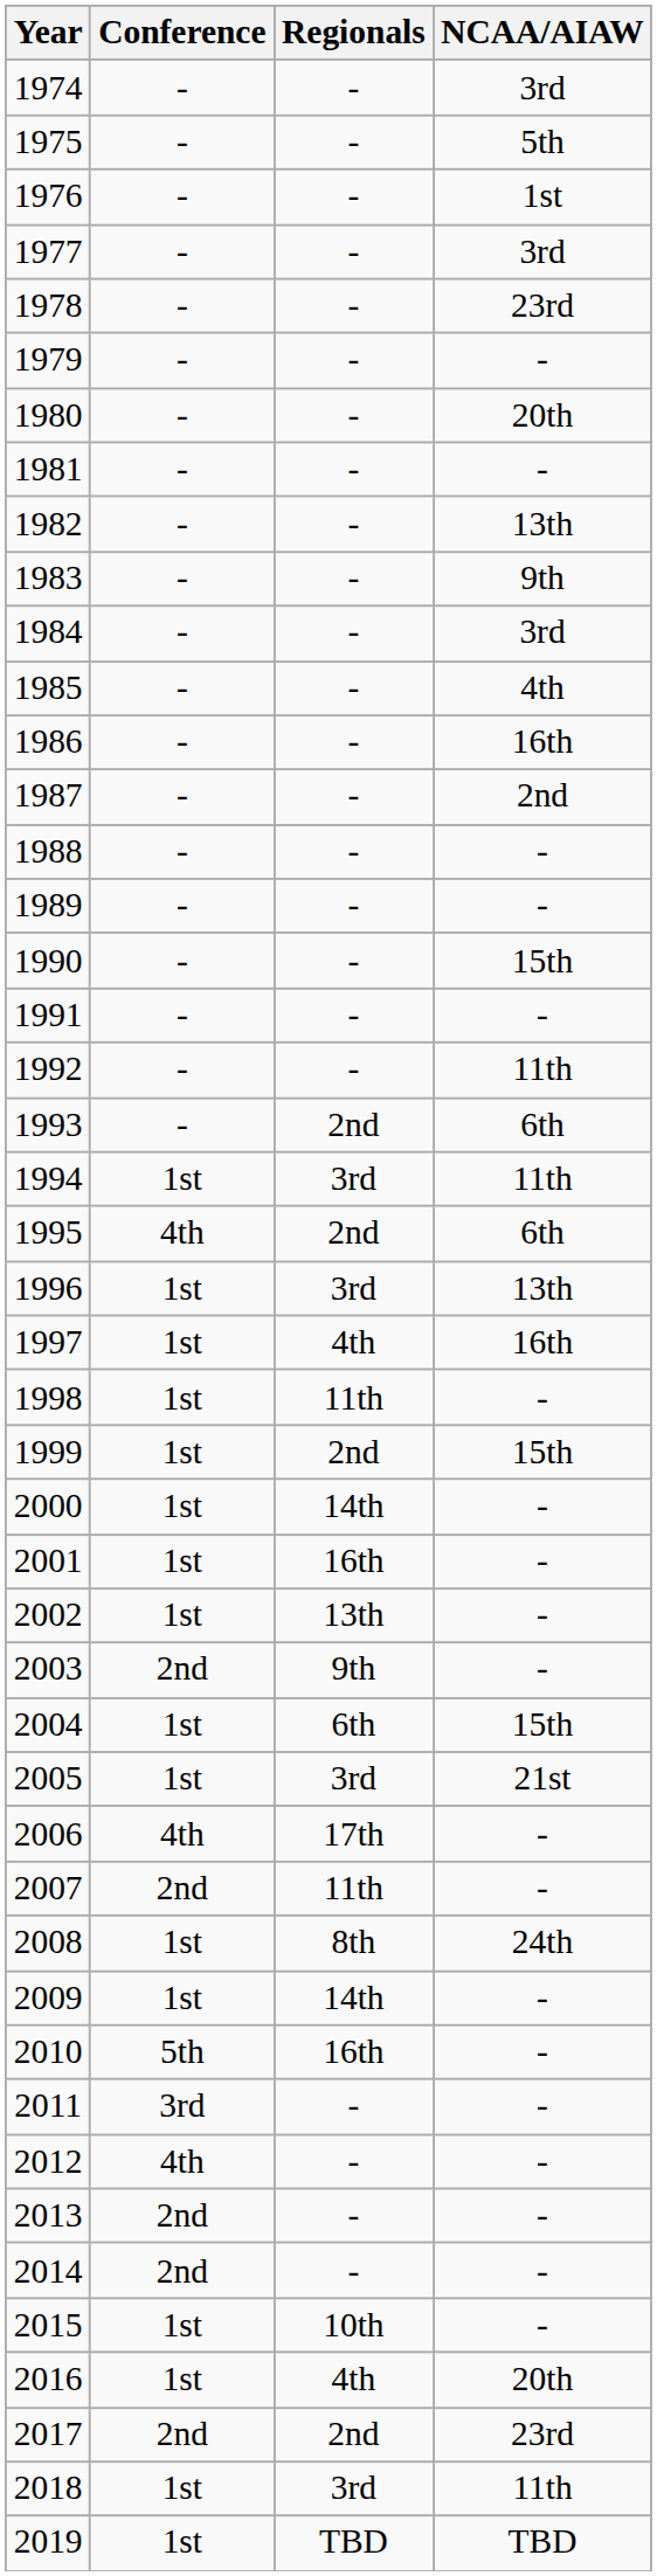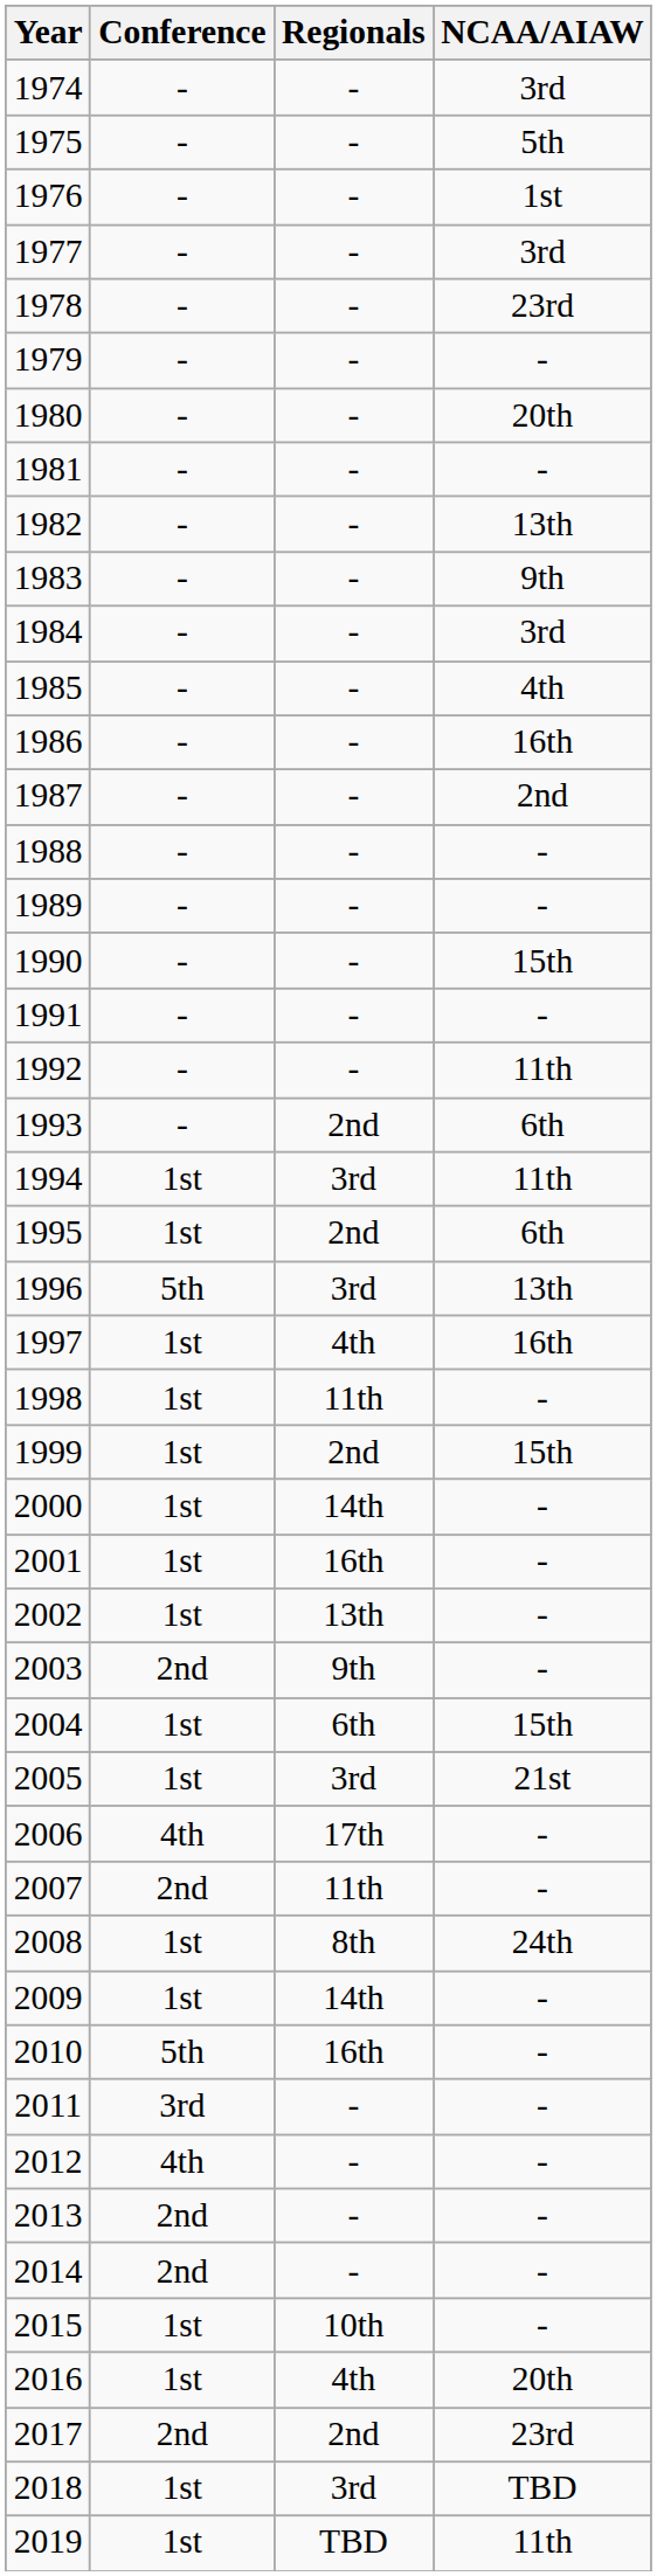 <table class="wikitable sortable" style="text-align:center">
 <tr>
 <th>Year</th>
 <th data-sort-type="number">Conference</th>
 <th data-sort-type="number">Regionals</th>
 <th data-sort-type="number">NCAA/AIAW</th>
 </tr>
 <tr>
 <td>1974</td>
 <td>-</td>
 <td>-</td>
 <td>3rd</td>
 </tr>
 <tr>
 <td>1975</td>
 <td>-</td>
 <td>-</td>
 <td>5th</td>
 </tr>
 <tr>
 <td>1976</td>
 <td>-</td>
 <td>-</td>
 <td>1st</td>
 </tr>
 <tr>
 <td>1977</td>
 <td>-</td>
 <td>-</td>
 <td>3rd</td>
 </tr>
 <tr>
 <td>1978</td>
 <td>-</td>
 <td>-</td>
 <td>23rd</td>
 </tr>
 <tr>
 <td>1979</td>
 <td>-</td>
 <td>-</td>
 <td>-</td>
 </tr>
 <tr>
 <td>1980</td>
 <td>-</td>
 <td>-</td>
 <td>20th</td>
 </tr>
 <tr>
 <td>1981</td>
 <td>-</td>
 <td>-</td>
 <td>-</td>
 </tr>
 <tr>
 <td>1982</td>
 <td>-</td>
 <td>-</td>
 <td>13th</td>
 </tr>
 <tr>
 <td>1983</td>
 <td>-</td>
 <td>-</td>
 <td>9th</td>
 </tr>
 <tr>
 <td>1984</td>
 <td>-</td>
 <td>-</td>
 <td>3rd</td>
 </tr>
 <tr>
 <td>1985</td>
 <td>-</td>
 <td>-</td>
 <td>4th</td>
 </tr>
 <tr>
 <td>1986</td>
 <td>-</td>
 <td>-</td>
 <td>16th</td>
 </tr>
 <tr>
 <td>1987</td>
 <td>-</td>
 <td>-</td>
 <td>2nd</td>
 </tr>
 <tr>
 <td>1988</td>
 <td>-</td>
 <td>-</td>
 <td>-</td>
 </tr>
 <tr>
 <td>1989</td>
 <td>-</td>
 <td>-</td>
 <td>-</td>
 </tr>
 <tr>
 <td>1990</td>
 <td>-</td>
 <td>-</td>
 <td>15th</td>
 </tr>
 <tr>
 <td>1991</td>
 <td>-</td>
 <td>-</td>
 <td>-</td>
 </tr>
 <tr>
 <td>1992</td>
 <td>-</td>
 <td>-</td>
 <td>11th</td>
 </tr>
 <tr>
 <td>1993</td>
 <td>-</td>
 <td>2nd</td>
 <td>6th</td>
 </tr>
 <tr>
 <td>1994</td>
 <td>1st</td>
 <td>3rd</td>
 <td>11th</td>
 </tr>
 <tr>
 <td>1995</td>
-<td>4th</td>
+<td>1st</td>
 <td>2nd</td>
 <td>6th</td>
 </tr>
 <tr>
 <td>1996</td>
-<td>1st</td>
+<td>5th</td>
 <td>3rd</td>
 <td>13th</td>
 </tr>
 <tr>
 <td>1997</td>
 <td>1st</td>
 <td>4th</td>
 <td>16th</td>
 </tr>
 <tr>
 <td>1998</td>
 <td>1st</td>
 <td>11th</td>
 <td>-</td>
 </tr>
 <tr>
 <td>1999</td>
 <td>1st</td>
 <td>2nd</td>
 <td>15th</td>
 </tr>
 <tr>
 <td>2000</td>
 <td>1st</td>
 <td>14th</td>
 <td>-</td>
 </tr>
 <tr>
 <td>2001</td>
 <td>1st</td>
 <td>16th</td>
 <td>-</td>
 </tr>
 <tr>
 <td>2002</td>
 <td>1st</td>
 <td>13th</td>
 <td>-</td>
 </tr>
 <tr>
 <td>2003</td>
 <td>2nd</td>
 <td>9th</td>
 <td>-</td>
 </tr>
 <tr>
 <td>2004</td>
 <td>1st</td>
 <td>6th</td>
 <td>15th</td>
 </tr>
 <tr>
 <td>2005</td>
 <td>1st</td>
 <td>3rd</td>
 <td>21st</td>
 </tr>
 <tr>
 <td>2006</td>
 <td>4th</td>
 <td>17th</td>
 <td>-</td>
 </tr>
 <tr>
 <td>2007</td>
 <td>2nd</td>
 <td>11th</td>
 <td>-</td>
 </tr>
 <tr>
 <td>2008</td>
 <td>1st</td>
 <td>8th</td>
 <td>24th</td>
 </tr>
 <tr>
 <td>2009</td>
 <td>1st</td>
 <td>14th</td>
 <td>-</td>
 </tr>
 <tr>
 <td>2010</td>
 <td>5th</td>
 <td>16th</td>
 <td>-</td>
 </tr>
 <tr>
 <td>2011</td>
 <td>3rd</td>
 <td>-</td>
 <td>-</td>
 </tr>
 <tr>
 <td>2012</td>
 <td>4th</td>
 <td>-</td>
 <td>-</td>
 </tr>
 <tr>
 <td>2013</td>
 <td>2nd</td>
 <td>-</td>
 <td>-</td>
 </tr>
 <tr>
 <td>2014</td>
 <td>2nd</td>
 <td>-</td>
 <td>-</td>
 </tr>
 <tr>
 <td>2015</td>
 <td>1st</td>
 <td>10th</td>
 <td>-</td>
 </tr>
 <tr>
 <td>2016</td>
 <td>1st</td>
 <td>4th</td>
 <td>20th</td>
 </tr>
 <tr>
 <td>2017</td>
 <td>2nd</td>
 <td>2nd</td>
 <td>23rd</td>
 </tr>
 <tr>
 <td>2018</td>
 <td>1st</td>
 <td>3rd</td>
-<td>11th</td>
+<td>TBD</td>
 </tr>
 <tr>
 <td>2019</td>
 <td>1st</td>
 <td>TBD</td>
-<td>TBD</td>
+<td>11th</td>
 </tr>
 </table>
